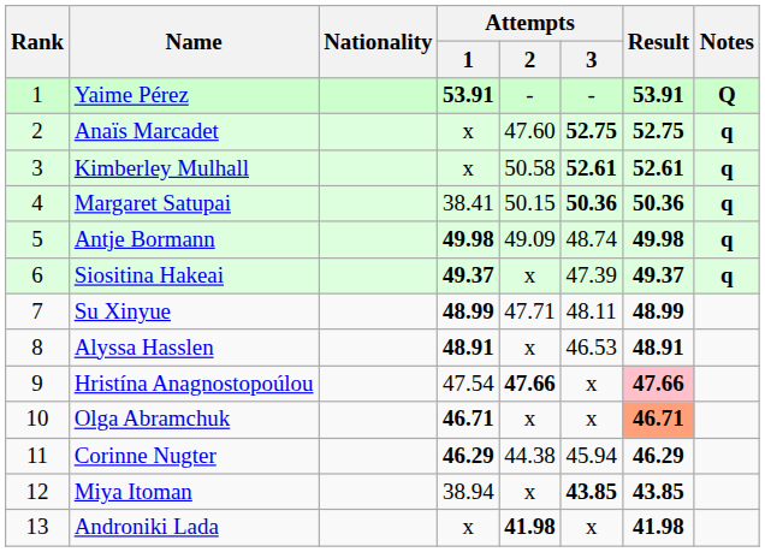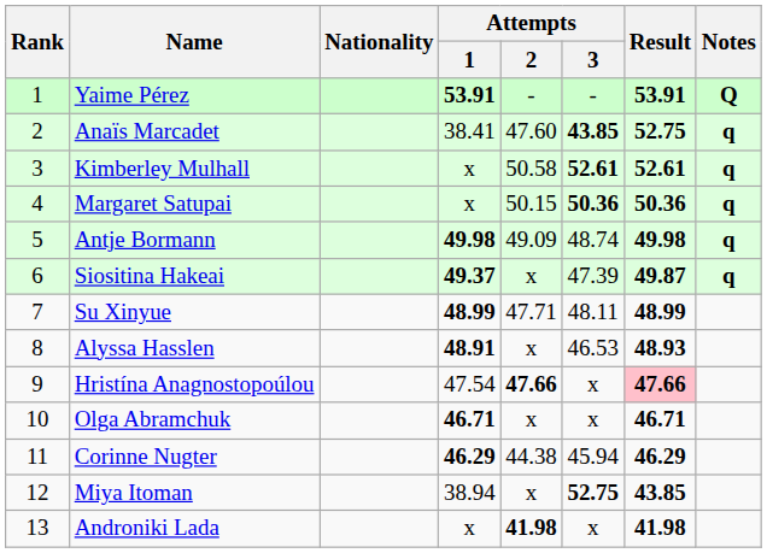 <table class="wikitable sortable" style="text-align:center">
 <tr>
 <th rowspan=2>Rank</th>
 <th rowspan=2>Name</th>
 <th rowspan=2>Nationality</th>
 <th colspan=3>Attempts</th>
 <th rowspan=2>Result</th>
 <th rowspan=2>Notes</th>
 </tr>
 <tr>
 <th>1</th>
 <th>2</th>
 <th>3</th>
 </tr>
 <tr bgcolor=ccffcc>
 <td>1</td>
 <td align=left><a href='#'>Yaime Pérez</a></td>
 <td align=left></td>
 <td><strong>53.91</strong></td>
 <td>-</td>
 <td>-</td>
 <td><strong>53.91</strong></td>
 <td><strong>Q</strong></td>
 </tr>
 <tr bgcolor=ddffdd>
 <td>2</td>
 <td align=left><a href='#'>Anaïs Marcadet</a></td>
 <td align=left></td>
-<td>x</td>
+<td>38.41</td>
 <td>47.60</td>
-<td><strong>52.75</strong></td>
+<td><strong>43.85</strong></td>
 <td><strong>52.75</strong></td>
 <td><strong>q</strong></td>
 </tr>
 <tr bgcolor=ddffdd>
 <td>3</td>
 <td align=left><a href='#'>Kimberley Mulhall</a></td>
 <td align=left></td>
 <td>x</td>
 <td>50.58</td>
 <td><strong>52.61</strong></td>
 <td><strong>52.61</strong></td>
 <td><strong>q</strong></td>
 </tr>
 <tr bgcolor=ddffdd>
 <td>4</td>
 <td align=left><a href='#'>Margaret Satupai</a></td>
 <td align=left></td>
-<td>38.41</td>
+<td>x</td>
 <td>50.15</td>
 <td><strong>50.36</strong></td>
 <td><strong>50.36</strong></td>
 <td><strong>q</strong></td>
 </tr>
 <tr bgcolor=ddffdd>
 <td>5</td>
 <td align=left><a href='#'>Antje Bormann</a></td>
 <td align=left></td>
 <td><strong>49.98</strong></td>
 <td>49.09</td>
 <td>48.74</td>
 <td><strong>49.98</strong></td>
 <td><strong>q</strong></td>
 </tr>
 <tr bgcolor=ddffdd>
 <td>6</td>
 <td align=left><a href='#'>Siositina Hakeai</a></td>
 <td align=left></td>
 <td><strong>49.37</strong></td>
 <td>x</td>
 <td>47.39</td>
-<td><strong>49.37</strong></td>
+<td><strong>49.87</strong></td>
 <td><strong>q</strong></td>
 </tr>
 <tr>
 <td>7</td>
 <td align=left><a href='#'>Su Xinyue</a></td>
 <td align=left></td>
 <td><strong>48.99</strong></td>
 <td>47.71</td>
 <td>48.11</td>
 <td><strong>48.99</strong></td>
 <td></td>
 </tr>
 <tr>
 <td>8</td>
 <td align=left><a href='#'>Alyssa Hasslen</a></td>
 <td align=left></td>
 <td><strong>48.91</strong></td>
 <td>x</td>
 <td>46.53</td>
-<td><strong>48.91</strong></td>
+<td><strong>48.93</strong></td>
 <td></td>
 </tr>
 <tr>
 <td>9</td>
 <td align=left><a href='#'>Hristína Anagnostopoúlou</a></td>
 <td align=left></td>
 <td>47.54</td>
 <td><strong>47.66</strong></td>
 <td>x</td>
 <td style="background: pink;"><strong>47.66</strong></td>
 <td></td>
 </tr>
 <tr>
 <td>10</td>
 <td align=left><a href='#'>Olga Abramchuk</a></td>
 <td align=left></td>
 <td><strong>46.71</strong></td>
 <td>x</td>
 <td>x</td>
-<td style="background: lightsalmon;"><strong>46.71</strong></td>
+<td><strong>46.71</strong></td>
 <td></td>
 </tr>
 <tr>
 <td>11</td>
 <td align=left><a href='#'>Corinne Nugter</a></td>
 <td align=left></td>
 <td><strong>46.29</strong></td>
 <td>44.38</td>
 <td>45.94</td>
 <td><strong>46.29</strong></td>
 <td></td>
 </tr>
 <tr>
 <td>12</td>
 <td align=left><a href='#'>Miya Itoman</a></td>
 <td align=left></td>
 <td>38.94</td>
 <td>x</td>
-<td><strong>43.85</strong></td>
+<td><strong>52.75</strong></td>
 <td><strong>43.85</strong></td>
 <td></td>
 </tr>
 <tr>
 <td>13</td>
 <td align=left><a href='#'>Androniki Lada</a></td>
 <td align=left></td>
 <td>x</td>
 <td><strong>41.98</strong></td>
 <td>x</td>
 <td><strong>41.98</strong></td>
 <td></td>
 </tr>
 </table>
